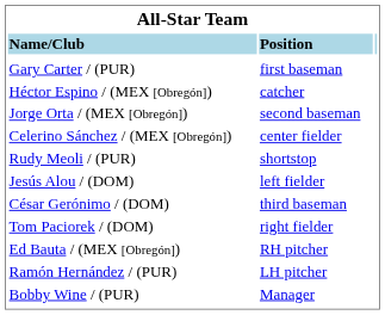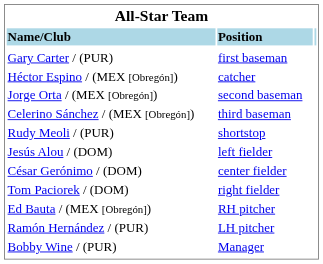 <table cellpadding="1" width="350px" style="font-size: 90%; border: 1px solid gray;">
 <tr align="center" style="font-size: larger;">
 <td colspan=6><strong>All-Star Team</strong></td>
 </tr>
 <tr style="background:lightblue;">
 <td><strong>Name/Club</strong></td>
 <td><strong>Position</strong></td>
 <td></td>
 </tr>
 <tr align="center" style="vertical-align: middle;" style="background:lightblue;">
 </tr>
 <tr>
 <td><a href='#'>Gary Carter</a> / (PUR)</td>
 <td><a href='#'>first baseman</a></td>
 </tr>
 <tr>
 <td><a href='#'>Héctor Espino</a> / (MEX <small>[Obregón]</small>)</td>
 <td><a href='#'>catcher</a></td>
 </tr>
 <tr>
 <td><a href='#'>Jorge Orta</a> / (MEX <small>[Obregón]</small>)</td>
 <td><a href='#'>second baseman</a></td>
 </tr>
 <tr>
 <td><a href='#'>Celerino Sánchez</a> / (MEX <small>[Obregón]</small>)</td>
-<td><a href='#'>center fielder</a></td>
+<td><a href='#'>third baseman</a></td>
 </tr>
 <tr>
 <td><a href='#'>Rudy Meoli</a> / (PUR)</td>
 <td><a href='#'>shortstop</a></td>
 </tr>
 <tr>
 <td><a href='#'>Jesús Alou</a> / (DOM)</td>
 <td><a href='#'>left fielder</a></td>
 </tr>
 <tr>
 <td><a href='#'>César Gerónimo</a> / (DOM)</td>
-<td><a href='#'>third baseman</a></td>
+<td><a href='#'>center fielder</a></td>
 </tr>
 <tr>
 <td><a href='#'>Tom Paciorek</a> / (DOM)</td>
 <td><a href='#'>right fielder</a></td>
 </tr>
 <tr>
 <td><a href='#'>Ed Bauta</a> / (MEX <small>[Obregón]</small>)</td>
 <td><a href='#'>RH pitcher</a></td>
 </tr>
 <tr>
 <td><a href='#'>Ramón Hernández</a> / (PUR)</td>
 <td><a href='#'>LH pitcher</a></td>
 </tr>
 <tr>
 <td><a href='#'>Bobby Wine</a> / (PUR)</td>
 <td><a href='#'>Manager</a></td>
 </tr>
 <tr>
 </tr>
 </table>
